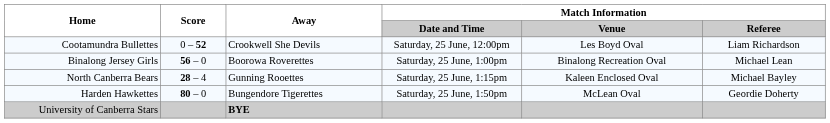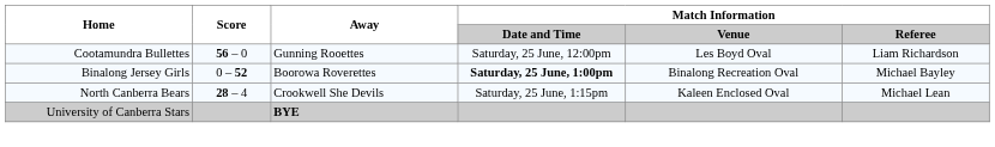 <table border="1" cellpadding="3" cellspacing="0" width="100%" style="border-collapse:collapse;  text-align:center;">
 <tr>
 <th rowspan="2" width="19%">Home</th>
 <th rowspan="2" width="8%">Score</th>
 <th rowspan="2" width="19%">Away</th>
 <th colspan="3">Match Information</th>
 </tr>
 <tr style="background:#CCCCCC">
 <th width="17%">Date and Time</th>
 <th width="22%">Venue</th>
 <th width="50%">Referee</th>
 </tr>
 <tr style="text-align:center; background:#f5faff;">
 <td align="right">Cootamundra Bullettes </td>
-<td>0 – <strong>52</strong></td>
-<td align="left"> Crookwell She Devils</td>
+<td><strong>56</strong> – 0</td>
+<td align="left"> Gunning Rooettes</td>
 <td>Saturday, 25 June, 12:00pm</td>
 <td>Les Boyd Oval</td>
 <td>Liam Richardson</td>
 </tr>
 <tr style="text-align:center; background:#f5faff;">
 <td align="right">Binalong Jersey Girls </td>
-<td><strong>56</strong> – 0</td>
+<td>0 – <strong>52</strong></td>
 <td align="left"> Boorowa Roverettes</td>
-<td>Saturday, 25 June, 1:00pm</td>
+<td><strong>Saturday, 25 June, 1:00pm</strong></td>
 <td>Binalong Recreation Oval</td>
-<td>Michael Lean</td>
+<td>Michael Bayley</td>
 </tr>
 <tr style="text-align:center; background:#f5faff;">
 <td align="right">North Canberra Bears </td>
 <td><strong>28</strong> – 4</td>
-<td align="left"> Gunning Rooettes</td>
+<td align="left"> Crookwell She Devils</td>
 <td>Saturday, 25 June, 1:15pm</td>
 <td>Kaleen Enclosed Oval</td>
-<td>Michael Bayley</td>
-</tr>
-<tr style="text-align:center; background:#f5faff;">
-<td align="right">Harden Hawkettes </td>
-<td><strong>80</strong> – 0</td>
-<td align="left"> Bungendore Tigerettes</td>
-<td>Saturday, 25 June, 1:50pm</td>
-<td>McLean Oval</td>
-<td>Geordie Doherty</td>
+<td>Michael Lean</td>
 </tr>
 <tr style="text-align:center; background:#CCCCCC;">
 <td align="right">University of Canberra Stars </td>
 <td></td>
 <td align="left"><strong>BYE</strong></td>
 <td></td>
 <td></td>
 <td></td>
 </tr>
 </table>
